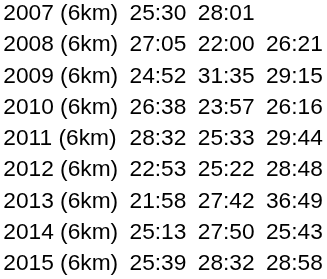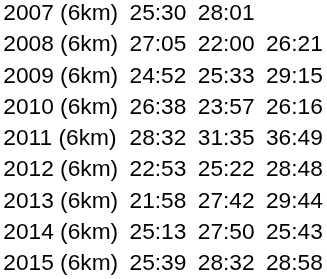 <table>
 <tr>
 <td>2007 (6km)</td>
 <td></td>
 <td>25:30</td>
 <td></td>
 <td>28:01</td>
 <td></td>
 <td></td>
 </tr>
 <tr>
 <td>2008 (6km)</td>
 <td></td>
 <td>27:05</td>
 <td></td>
 <td>22:00</td>
 <td></td>
 <td>26:21</td>
 </tr>
 <tr>
 <td>2009 (6km)</td>
 <td></td>
 <td>24:52</td>
 <td></td>
-<td>31:35</td>
+<td>25:33</td>
 <td></td>
 <td>29:15</td>
 </tr>
 <tr>
 <td>2010 (6km)</td>
 <td></td>
 <td>26:38</td>
 <td></td>
 <td>23:57</td>
 <td></td>
 <td>26:16</td>
 </tr>
 <tr>
 <td>2011 (6km)</td>
 <td></td>
 <td>28:32</td>
 <td></td>
-<td>25:33</td>
+<td>31:35</td>
 <td></td>
-<td>29:44</td>
+<td>36:49</td>
 </tr>
 <tr>
 <td>2012 (6km)</td>
 <td></td>
 <td>22:53</td>
 <td></td>
 <td>25:22</td>
 <td></td>
 <td>28:48</td>
 </tr>
 <tr>
 <td>2013 (6km)</td>
 <td></td>
 <td>21:58</td>
 <td></td>
 <td>27:42</td>
 <td></td>
-<td>36:49</td>
+<td>29:44</td>
 </tr>
 <tr>
 <td>2014 (6km)</td>
 <td></td>
 <td>25:13</td>
 <td></td>
 <td>27:50</td>
 <td></td>
 <td>25:43</td>
 </tr>
 <tr>
 <td>2015 (6km)</td>
 <td></td>
 <td>25:39</td>
 <td></td>
 <td>28:32</td>
 <td></td>
 <td>28:58</td>
 </tr>
 </table>
